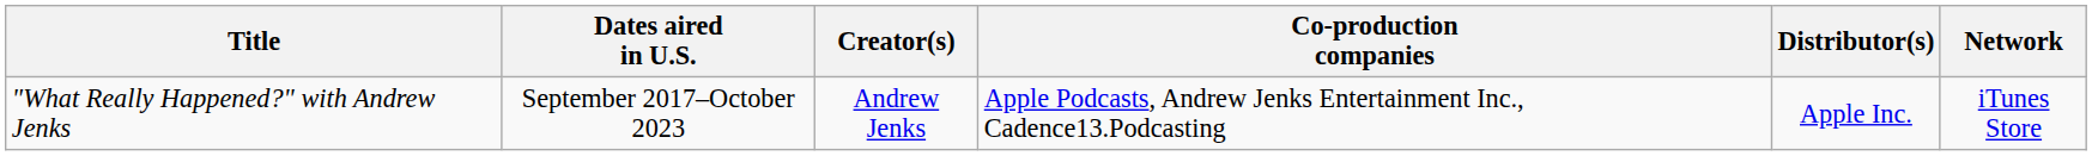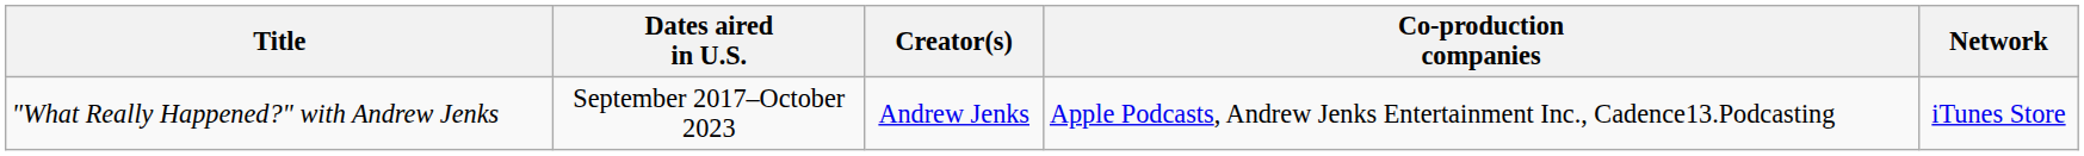 <table class="wikitable" style="text-align:center; width:99%;">
 <tr>
 <th>Title</th>
 <th style="width:15%;">Dates aired <br>in U.S.</th>
 <th>Creator(s)</th>
 <th>Co-production <br>companies</th>
-<th>Distributor(s)</th>
 <th>Network</th>
 </tr>
 <tr>
 <td style="text-align:left;"><em>"What Really Happened?" with Andrew Jenks</em></td>
 <td>September 2017–October 2023</td>
 <td><a href='#'>Andrew Jenks</a></td>
 <td style="text-align:left;"><a href='#'>Apple Podcasts</a>, Andrew Jenks Entertainment Inc., Cadence13.Podcasting</td>
-<td><a href='#'>Apple Inc.</a></td>
 <td><a href='#'>iTunes Store</a></td>
 </tr>
 </table>
